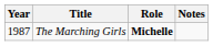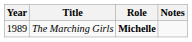 <table class="wikitable">
 <tr>
 <th>Year</th>
 <th>Title</th>
 <th>Role</th>
 <th>Notes</th>
 </tr>
 <tr>
-<td>1987</td>
+<td>1989</td>
 <td><em>The Marching Girls</em></td>
 <td><strong>Michelle</strong></td>
 <td></td>
 </tr>
 </table>
